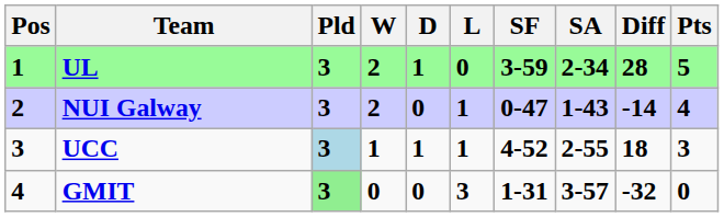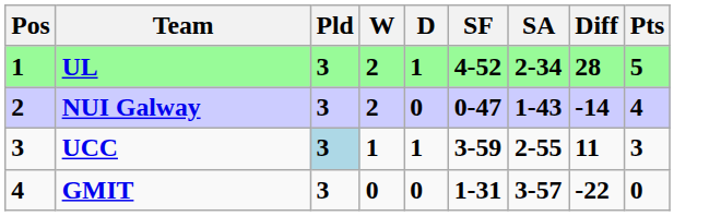 <table class="wikitable" style="text-align: centre;">
 <tr>
 <th width=20>Pos</th>
 <th width=150>Team</th>
 <th width=20>Pld</th>
 <th width=20>W</th>
 <th width=20>D</th>
-<th width=20>L</th>
 <th width=30>SF</th>
 <th width=30>SA</th>
 <th width=20>Diff</th>
 <th width=20>Pts</th>
 </tr>
 <tr style="background:#98FB98;">
 <td><strong>1</strong></td>
 <td align=left><strong> <a href='#'>UL</a> </strong></td>
 <td><strong>3</strong></td>
 <td><strong>2</strong></td>
 <td><strong>1</strong></td>
-<td><strong>0</strong></td>
-<td><strong>3-59</strong></td>
+<td><strong>4-52</strong></td>
 <td><strong>2-34</strong></td>
 <td><strong>28</strong></td>
 <td><strong>5</strong></td>
 </tr>
 <tr style="background:#CCCCFF;">
 <td><strong>2</strong></td>
 <td align=left><strong> <a href='#'>NUI Galway</a> </strong></td>
 <td><strong>3</strong></td>
 <td><strong>2</strong></td>
 <td><strong>0</strong></td>
-<td><strong>1</strong></td>
 <td><strong>0-47</strong></td>
 <td><strong>1-43</strong></td>
 <td><strong>-14</strong></td>
 <td><strong>4</strong></td>
 </tr>
 <tr>
 <td><strong>3</strong></td>
 <td align=left><strong> <a href='#'>UCC</a> </strong></td>
 <td style="background: lightblue;"><strong>3</strong></td>
 <td><strong>1</strong></td>
 <td><strong>1</strong></td>
-<td><strong>1</strong></td>
-<td><strong>4-52</strong></td>
+<td><strong>3-59</strong></td>
 <td><strong>2-55</strong></td>
-<td><strong>18</strong></td>
+<td><strong>11</strong></td>
 <td><strong>3</strong></td>
 </tr>
 <tr>
 <td><strong>4</strong></td>
 <td align=left><strong> <a href='#'>GMIT</a> </strong></td>
-<td style="background: lightgreen;"><strong>3</strong></td>
+<td><strong>3</strong></td>
 <td><strong>0</strong></td>
 <td><strong>0</strong></td>
-<td><strong>3</strong></td>
 <td><strong>1-31</strong></td>
 <td><strong>3-57</strong></td>
-<td><strong>-32</strong></td>
+<td><strong>-22</strong></td>
 <td><strong>0</strong></td>
 </tr>
 </table>
